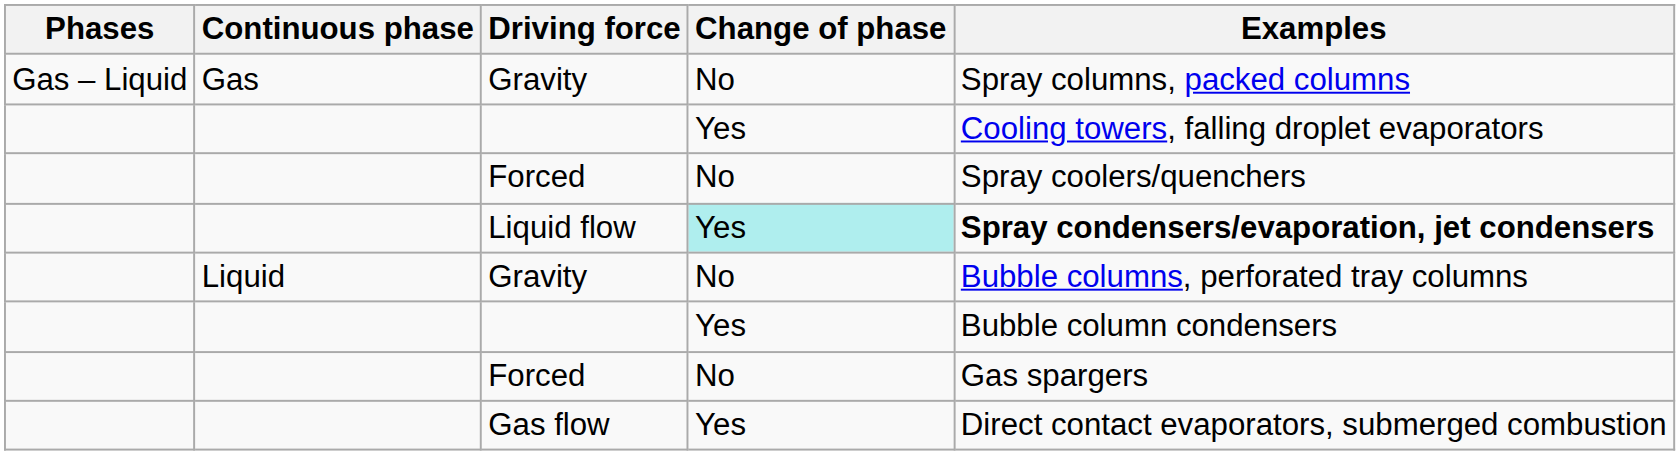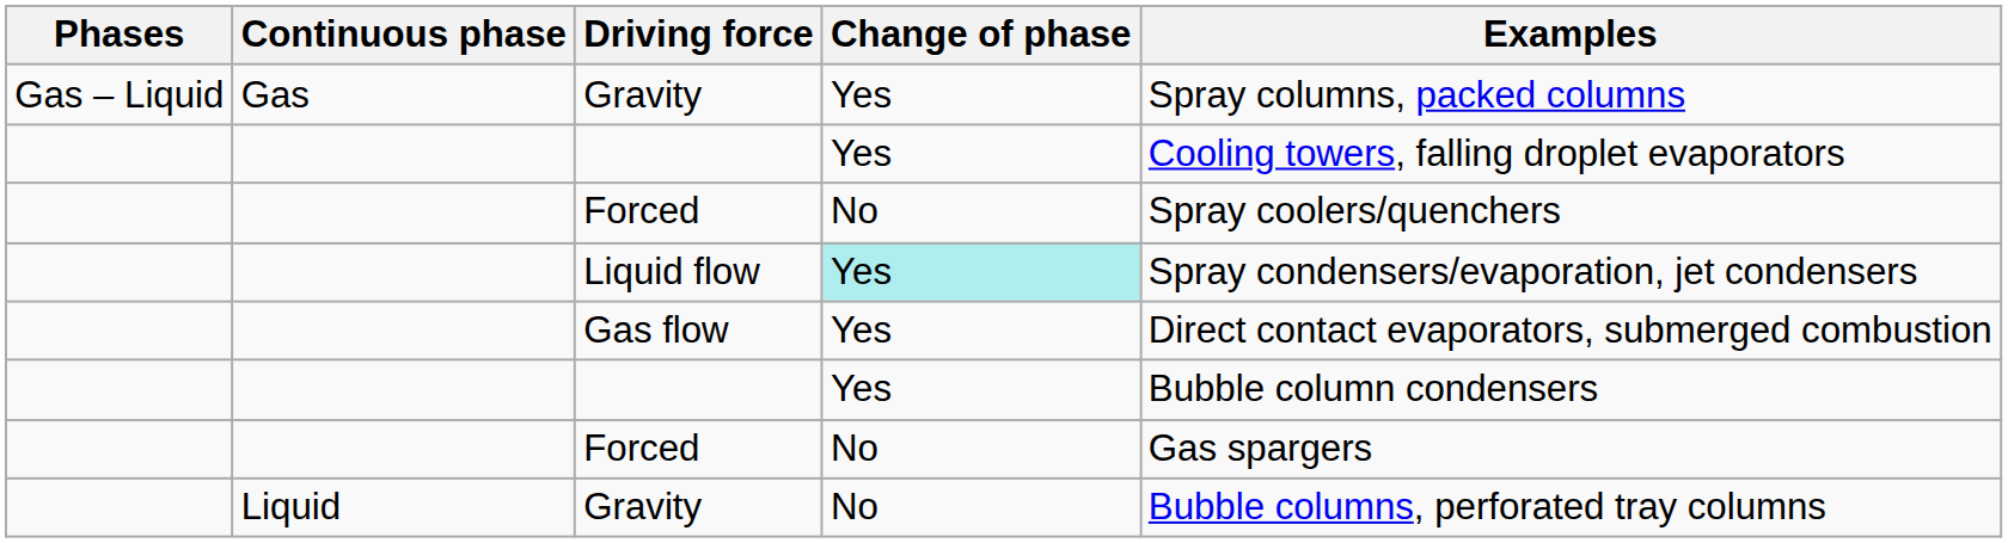 <table class="wikitable">
 <tr>
 <th>Phases</th>
 <th>Continuous phase</th>
 <th>Driving force</th>
 <th>Change of phase</th>
 <th>Examples</th>
 </tr>
 <tr>
 <td>Gas – Liquid</td>
 <td>Gas</td>
 <td>Gravity</td>
-<td>No</td>
+<td>Yes</td>
 <td>Spray columns, <a href='#'>packed columns</a></td>
 </tr>
 <tr>
 <td></td>
 <td></td>
 <td></td>
 <td>Yes</td>
 <td><a href='#'>Cooling towers</a>, falling droplet evaporators</td>
 </tr>
 <tr>
 <td></td>
 <td></td>
 <td>Forced</td>
 <td>No</td>
 <td>Spray coolers/quenchers</td>
 </tr>
 <tr>
 <td></td>
 <td></td>
 <td>Liquid flow</td>
 <td style="background: paleturquoise;">Yes</td>
-<td><strong>Spray condensers/evaporation, jet condensers</strong></td>
+<td>Spray condensers/evaporation, jet condensers</td>
 </tr>
 <tr>
 <td></td>
-<td>Liquid</td>
-<td>Gravity</td>
-<td>No</td>
-<td><a href='#'>Bubble columns</a>, perforated tray columns</td>
+<td></td>
+<td>Gas flow</td>
+<td>Yes</td>
+<td>Direct contact evaporators, submerged combustion</td>
 </tr>
 <tr>
 <td></td>
 <td></td>
 <td></td>
 <td>Yes</td>
 <td>Bubble column condensers</td>
 </tr>
 <tr>
 <td></td>
 <td></td>
 <td>Forced</td>
 <td>No</td>
 <td>Gas spargers</td>
 </tr>
 <tr>
 <td></td>
-<td></td>
-<td>Gas flow</td>
-<td>Yes</td>
-<td>Direct contact evaporators, submerged combustion</td>
+<td>Liquid</td>
+<td>Gravity</td>
+<td>No</td>
+<td><a href='#'>Bubble columns</a>, perforated tray columns</td>
 </tr>
 </table>
